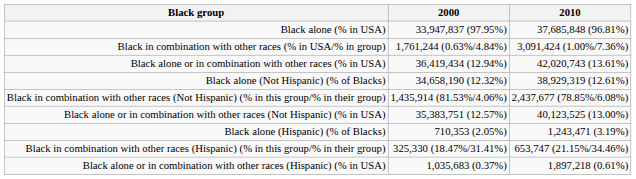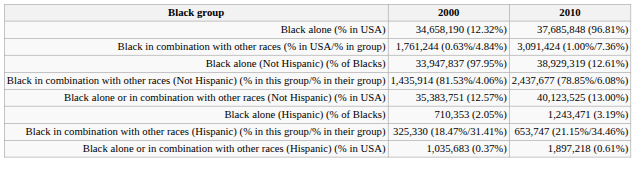 <table class="wikitable col1left" style="text-align: right;">
 <tr>
 <th>Black group</th>
 <th>2000</th>
 <th>2010</th>
 </tr>
 <tr>
 <td>Black alone (% in USA)</td>
-<td>33,947,837 (97.95%)</td>
+<td>34,658,190 (12.32%)</td>
 <td>37,685,848 (96.81%)</td>
 </tr>
 <tr>
 <td>Black in combination with other races (% in USA/% in group)</td>
 <td>1,761,244 (0.63%/4.84%)</td>
 <td>3,091,424 (1.00%/7.36%)</td>
 </tr>
 <tr>
-<td>Black alone or in combination with other races (% in USA)</td>
-<td>36,419,434 (12.94%)</td>
-<td>42,020,743 (13.61%)</td>
-</tr>
-<tr>
 <td>Black alone (Not Hispanic) (% of Blacks)</td>
-<td>34,658,190 (12.32%)</td>
+<td>33,947,837 (97.95%)</td>
 <td>38,929,319 (12.61%)</td>
 </tr>
 <tr>
 <td>Black in combination with other races (Not Hispanic) (% in this group/% in their group)</td>
 <td>1,435,914 (81.53%/4.06%)</td>
 <td>2,437,677 (78.85%/6.08%)</td>
 </tr>
 <tr>
 <td>Black alone or in combination with other races (Not Hispanic) (% in USA)</td>
 <td>35,383,751 (12.57%)</td>
 <td>40,123,525 (13.00%)</td>
 </tr>
 <tr>
 <td>Black alone (Hispanic) (% of Blacks)</td>
 <td>710,353 (2.05%)</td>
 <td>1,243,471 (3.19%)</td>
 </tr>
 <tr>
 <td>Black in combination with other races (Hispanic) (% in this group/% in their group)</td>
 <td>325,330 (18.47%/31.41%)</td>
 <td>653,747 (21.15%/34.46%)</td>
 </tr>
 <tr>
 <td>Black alone or in combination with other races (Hispanic) (% in USA)</td>
 <td>1,035,683 (0.37%)</td>
 <td>1,897,218 (0.61%)</td>
 </tr>
 </table>
